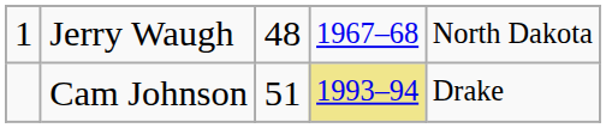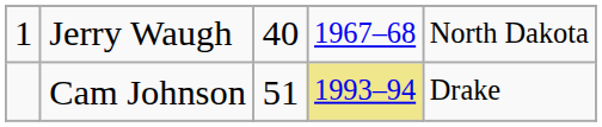 <table class="wikitable">
 <tr>
 </tr>
 <tr>
 <td>1</td>
 <td>Jerry Waugh</td>
-<td>48</td>
+<td>40</td>
 <td style="font-size:80%;"><a href='#'>1967–68</a></td>
 <td style="font-size:80%;">North Dakota</td>
 </tr>
 <tr>
 <td></td>
 <td>Cam Johnson</td>
 <td>51</td>
 <td style="background: khaki; font-size:80%;"><a href='#'>1993–94</a></td>
 <td style="font-size:80%;">Drake</td>
 </tr>
 </table>
